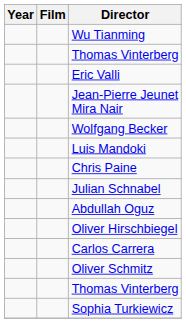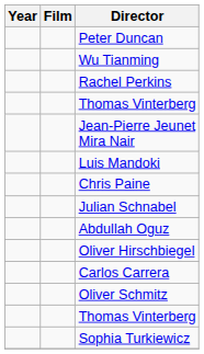 <table class="wikitable" style="font-size: 95%;">
 <tr>
 <th>Year</th>
 <th>Film</th>
 <th>Director</th>
 </tr>
 <tr>
 <td></td>
 <td></td>
+<td> <a href='#'>Peter Duncan</a></td>
+</tr>
+<tr>
+<td></td>
+<td></td>
 <td> <a href='#'>Wu Tianming</a></td>
+</tr>
+<tr>
+<td></td>
+<td></td>
+<td> <a href='#'>Rachel Perkins</a></td>
 </tr>
 <tr>
 <td></td>
 <td></td>
 <td> <a href='#'>Thomas Vinterberg</a></td>
 </tr>
 <tr>
 <td></td>
 <td></td>
-<td> <a href='#'>Eric Valli</a></td>
-</tr>
-<tr>
-<td></td>
-<td></td>
 <td> <a href='#'>Jean-Pierre Jeunet</a><br> <a href='#'>Mira Nair</a></td>
-</tr>
-<tr>
-<td></td>
-<td></td>
-<td> <a href='#'>Wolfgang Becker</a></td>
 </tr>
 <tr>
 <td></td>
 <td></td>
 <td> <a href='#'>Luis Mandoki</a></td>
 </tr>
 <tr>
 <td></td>
 <td></td>
 <td> <a href='#'>Chris Paine</a></td>
 </tr>
 <tr>
 <td></td>
 <td></td>
 <td> <a href='#'>Julian Schnabel</a></td>
 </tr>
 <tr>
 <td></td>
 <td></td>
 <td> <a href='#'>Abdullah Oguz</a></td>
 </tr>
 <tr>
 <td></td>
 <td></td>
 <td> <a href='#'>Oliver Hirschbiegel</a></td>
 </tr>
 <tr>
 <td></td>
 <td></td>
 <td> <a href='#'>Carlos Carrera</a></td>
 </tr>
 <tr>
 <td></td>
 <td></td>
 <td> <a href='#'>Oliver Schmitz</a></td>
 </tr>
 <tr>
 <td></td>
 <td></td>
 <td> <a href='#'>Thomas Vinterberg</a></td>
 </tr>
 <tr>
 <td></td>
 <td></td>
 <td> <a href='#'>Sophia Turkiewicz</a></td>
 </tr>
 <tr>
 </tr>
 </table>
